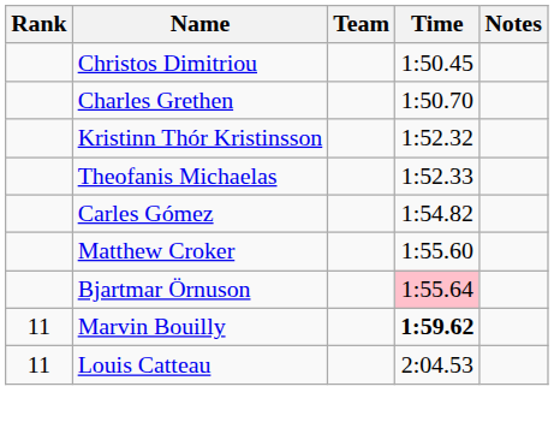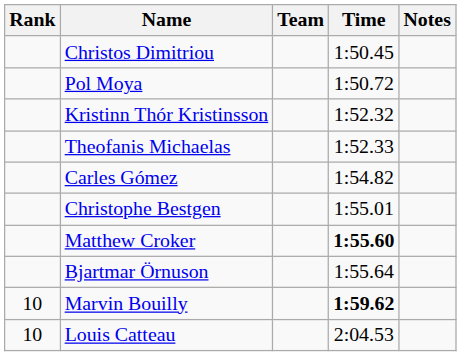 <table class="wikitable sortable" style="text-align:center">
 <tr>
 <th>Rank</th>
 <th>Name</th>
 <th>Team</th>
 <th>Time</th>
 <th>Notes</th>
 </tr>
 <tr>
 <td></td>
 <td align="left"><a href='#'>Christos Dimitriou</a></td>
 <td align=left></td>
 <td>1:50.45</td>
 <td></td>
 </tr>
 <tr>
 <td></td>
-<td align="left"><a href='#'>Charles Grethen</a></td>
+<td align="left"><a href='#'>Pol Moya</a></td>
 <td align=left></td>
-<td>1:50.70</td>
+<td>1:50.72</td>
 <td></td>
 </tr>
 <tr>
 <td></td>
 <td align="left"><a href='#'>Kristinn Thór Kristinsson</a></td>
 <td align=left></td>
 <td>1:52.32</td>
 <td></td>
 </tr>
 <tr>
 <td></td>
 <td align="left"><a href='#'>Theofanis Michaelas</a></td>
 <td align=left></td>
 <td>1:52.33</td>
 <td></td>
 </tr>
 <tr>
 <td></td>
 <td align="left"><a href='#'>Carles Gómez</a></td>
 <td align=left></td>
 <td>1:54.82</td>
 <td></td>
 </tr>
 <tr>
 <td></td>
+<td align="left"><a href='#'>Christophe Bestgen</a></td>
+<td align=left></td>
+<td>1:55.01</td>
+<td></td>
+</tr>
+<tr>
+<td></td>
 <td align="left"><a href='#'>Matthew Croker</a></td>
 <td align=left></td>
-<td>1:55.60</td>
+<td><strong>1:55.60</strong></td>
 <td></td>
 </tr>
 <tr>
 <td></td>
 <td align="left"><a href='#'>Bjartmar Örnuson</a></td>
 <td align=left></td>
-<td style="background: pink;">1:55.64</td>
+<td>1:55.64</td>
 <td></td>
 </tr>
 <tr>
-<td>11</td>
+<td>10</td>
 <td align="left"><a href='#'>Marvin Bouilly</a></td>
 <td align=left></td>
 <td><strong>1:59.62</strong></td>
 <td></td>
 </tr>
 <tr>
-<td>11</td>
+<td>10</td>
 <td align="left"><a href='#'>Louis Catteau</a></td>
 <td align=left></td>
 <td>2:04.53</td>
 <td></td>
 </tr>
 </table>
